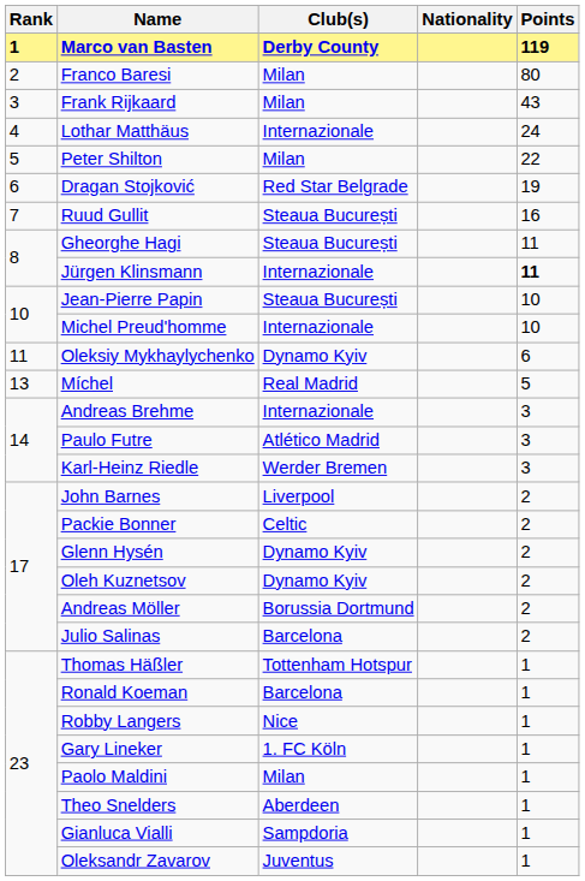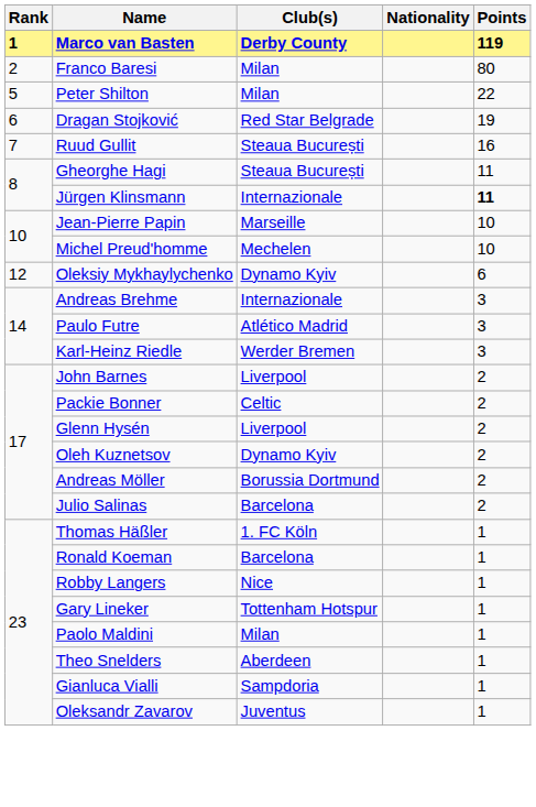 <table class="wikitable">
 <tr>
 <th>Rank</th>
 <th>Name</th>
 <th>Club(s)</th>
 <th>Nationality</th>
 <th>Points</th>
 </tr>
 <tr style="background-color: #FFF68F; font-weight: bold;">
 <td>1</td>
 <td><a href='#'>Marco van Basten</a></td>
 <td> <a href='#'>Derby County</a></td>
 <td></td>
 <td>119</td>
 </tr>
 <tr>
 <td>2</td>
 <td><a href='#'>Franco Baresi</a></td>
 <td> <a href='#'>Milan</a></td>
 <td></td>
 <td>80</td>
-</tr>
-<tr>
-<td>3</td>
-<td><a href='#'>Frank Rijkaard</a></td>
-<td> <a href='#'>Milan</a></td>
-<td></td>
-<td>43</td>
-</tr>
-<tr>
-<td>4</td>
-<td><a href='#'>Lothar Matthäus</a></td>
-<td> <a href='#'>Internazionale</a></td>
-<td></td>
-<td>24</td>
 </tr>
 <tr>
 <td>5</td>
 <td><a href='#'>Peter Shilton</a></td>
 <td> <a href='#'>Milan</a></td>
 <td></td>
 <td>22</td>
 </tr>
 <tr>
 <td>6</td>
 <td><a href='#'>Dragan Stojković</a></td>
 <td> <a href='#'>Red Star Belgrade</a></td>
 <td></td>
 <td>19</td>
 </tr>
 <tr>
 <td>7</td>
 <td><a href='#'>Ruud Gullit</a></td>
 <td> <a href='#'>Steaua București</a></td>
 <td></td>
 <td>16</td>
 </tr>
 <tr>
 <td rowspan="2">8</td>
 <td><a href='#'>Gheorghe Hagi</a></td>
 <td> <a href='#'>Steaua București</a></td>
 <td></td>
 <td>11</td>
 </tr>
 <tr>
 <td><a href='#'>Jürgen Klinsmann</a></td>
 <td> <a href='#'>Internazionale</a></td>
 <td></td>
 <td><strong>11</strong></td>
 </tr>
 <tr>
 <td rowspan="2">10</td>
 <td><a href='#'>Jean-Pierre Papin</a></td>
-<td> <a href='#'>Steaua București</a></td>
+<td> <a href='#'>Marseille</a></td>
 <td></td>
 <td>10</td>
 </tr>
 <tr>
 <td><a href='#'>Michel Preud'homme</a></td>
-<td> <a href='#'>Internazionale</a></td>
+<td> <a href='#'>Mechelen</a></td>
 <td></td>
 <td>10</td>
 </tr>
 <tr>
-<td>11</td>
+<td>12</td>
 <td><a href='#'>Oleksiy Mykhaylychenko</a></td>
 <td> <a href='#'>Dynamo Kyiv</a></td>
 <td></td>
 <td>6</td>
-</tr>
-<tr>
-<td>13</td>
-<td><a href='#'>Míchel</a></td>
-<td> <a href='#'>Real Madrid</a></td>
-<td></td>
-<td>5</td>
 </tr>
 <tr>
 <td rowspan="3">14</td>
 <td><a href='#'>Andreas Brehme</a></td>
 <td> <a href='#'>Internazionale</a></td>
 <td></td>
 <td>3</td>
 </tr>
 <tr>
 <td><a href='#'>Paulo Futre</a></td>
 <td> <a href='#'>Atlético Madrid</a></td>
 <td></td>
 <td>3</td>
 </tr>
 <tr>
 <td><a href='#'>Karl-Heinz Riedle</a></td>
 <td> <a href='#'>Werder Bremen</a></td>
 <td></td>
 <td>3</td>
 </tr>
 <tr>
 <td rowspan="6">17</td>
 <td><a href='#'>John Barnes</a></td>
 <td> <a href='#'>Liverpool</a></td>
 <td></td>
 <td>2</td>
 </tr>
 <tr>
 <td><a href='#'>Packie Bonner</a></td>
 <td> <a href='#'>Celtic</a></td>
 <td></td>
 <td>2</td>
 </tr>
 <tr>
 <td><a href='#'>Glenn Hysén</a></td>
-<td> <a href='#'>Dynamo Kyiv</a></td>
+<td> <a href='#'>Liverpool</a></td>
 <td></td>
 <td>2</td>
 </tr>
 <tr>
 <td><a href='#'>Oleh Kuznetsov</a></td>
 <td> <a href='#'>Dynamo Kyiv</a></td>
 <td></td>
 <td>2</td>
 </tr>
 <tr>
 <td><a href='#'>Andreas Möller</a></td>
 <td> <a href='#'>Borussia Dortmund</a></td>
 <td></td>
 <td>2</td>
 </tr>
 <tr>
 <td><a href='#'>Julio Salinas</a></td>
 <td> <a href='#'>Barcelona</a></td>
 <td></td>
 <td>2</td>
 </tr>
 <tr>
 <td rowspan="8">23</td>
 <td><a href='#'>Thomas Häßler</a></td>
-<td> <a href='#'>Tottenham Hotspur</a></td>
+<td> <a href='#'>1. FC Köln</a></td>
 <td></td>
 <td>1</td>
 </tr>
 <tr>
 <td><a href='#'>Ronald Koeman</a></td>
 <td> <a href='#'>Barcelona</a></td>
 <td></td>
 <td>1</td>
 </tr>
 <tr>
 <td><a href='#'>Robby Langers</a></td>
 <td> <a href='#'>Nice</a></td>
 <td></td>
 <td>1</td>
 </tr>
 <tr>
 <td><a href='#'>Gary Lineker</a></td>
-<td> <a href='#'>1. FC Köln</a></td>
+<td> <a href='#'>Tottenham Hotspur</a></td>
 <td></td>
 <td>1</td>
 </tr>
 <tr>
 <td><a href='#'>Paolo Maldini</a></td>
 <td> <a href='#'>Milan</a></td>
 <td></td>
 <td>1</td>
 </tr>
 <tr>
 <td><a href='#'>Theo Snelders</a></td>
 <td> <a href='#'>Aberdeen</a></td>
 <td></td>
 <td>1</td>
 </tr>
 <tr>
 <td><a href='#'>Gianluca Vialli</a></td>
 <td> <a href='#'>Sampdoria</a></td>
 <td></td>
 <td>1</td>
 </tr>
 <tr>
 <td><a href='#'>Oleksandr Zavarov</a></td>
 <td> <a href='#'>Juventus</a></td>
 <td></td>
 <td>1</td>
 </tr>
 </table>
